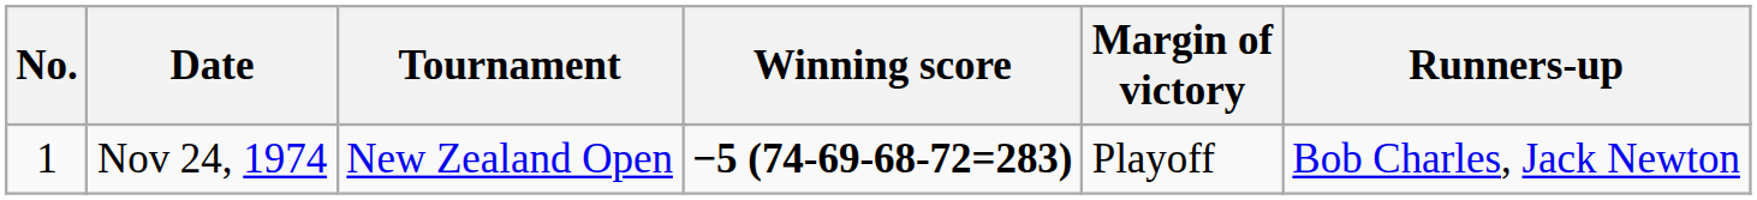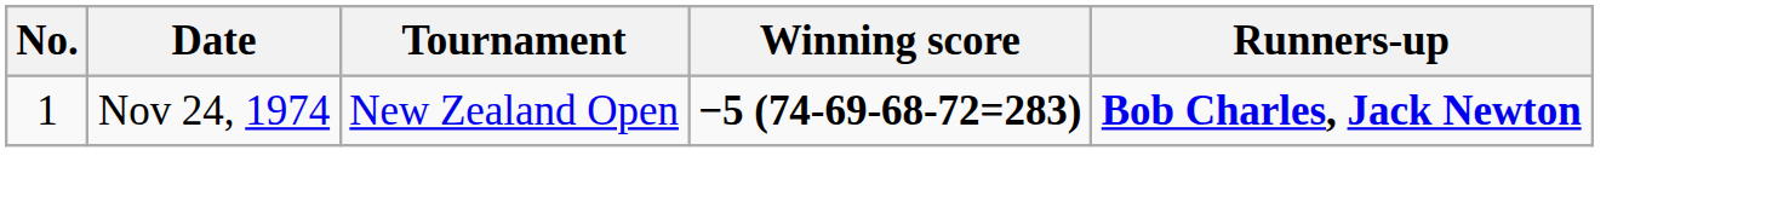 <table class="wikitable" style="font-size:95%;">
 <tr>
 <th>No.</th>
 <th>Date</th>
 <th>Tournament</th>
 <th>Winning score</th>
-<th>Margin of<br>victory</th>
 <th>Runners-up</th>
 </tr>
 <tr>
 <td align=center>1</td>
 <td align=right>Nov 24, <a href='#'>1974</a></td>
 <td><a href='#'>New Zealand Open</a></td>
 <td><strong>−5 (74-69-68-72=283)</strong></td>
-<td>Playoff</td>
-<td> <a href='#'>Bob Charles</a>,  <a href='#'>Jack Newton</a></td>
+<td><strong> <a href='#'>Bob Charles</a>,  <a href='#'>Jack Newton</a></strong></td>
 </tr>
 </table>
